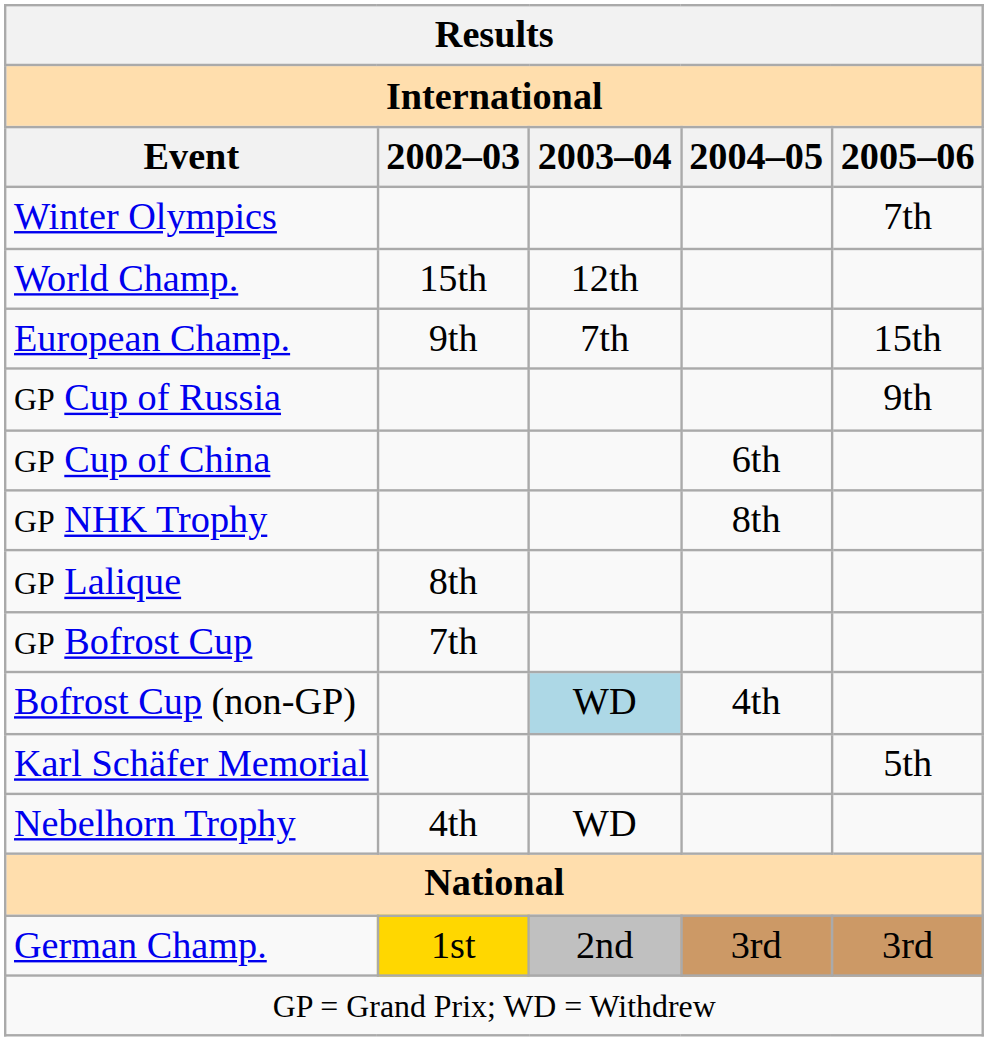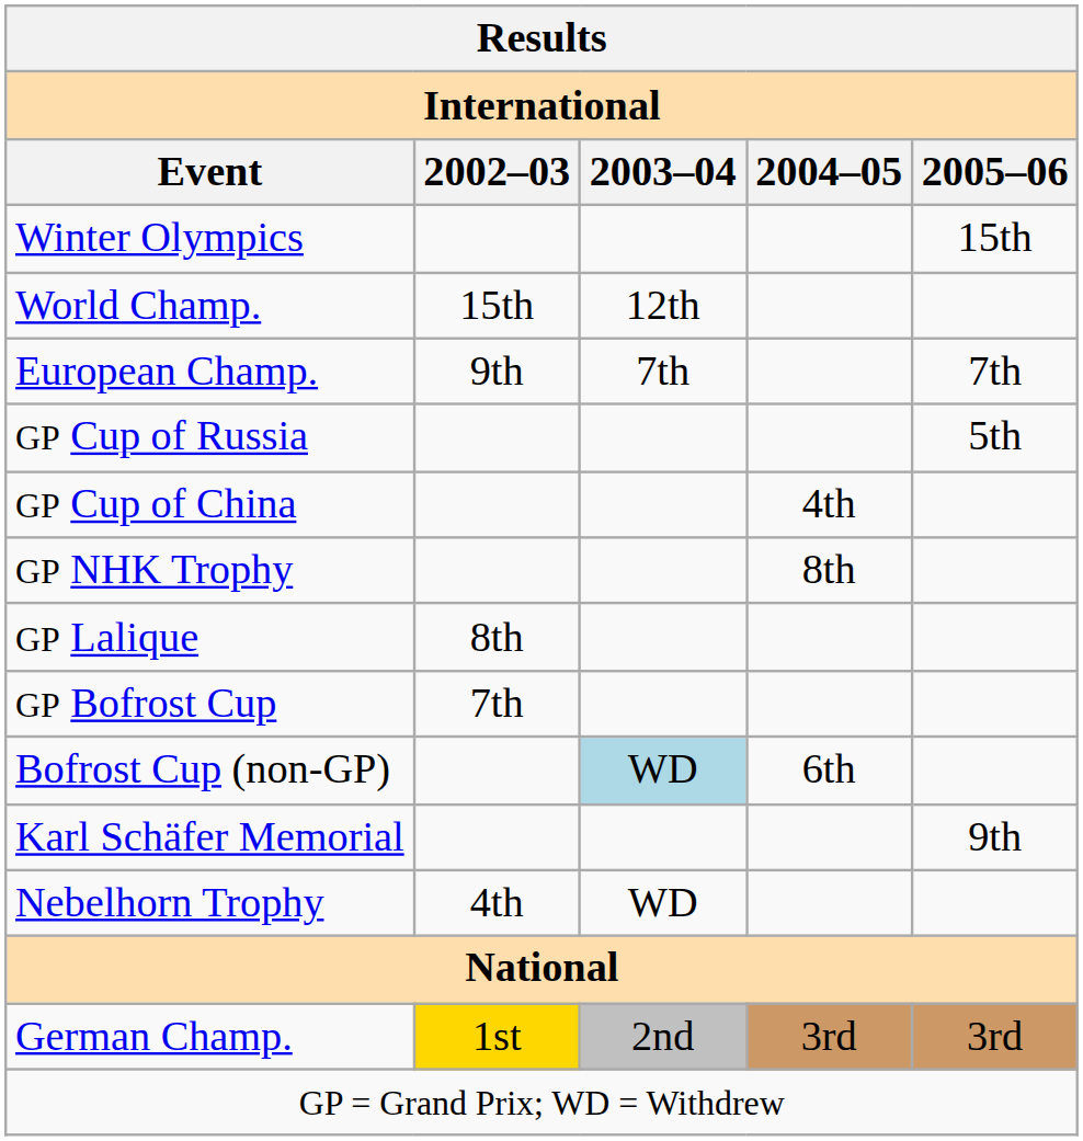 <table class="wikitable" style="text-align:center">
 <tr>
 <th colspan=5 align=center><strong>Results</strong></th>
 </tr>
 <tr>
 <th style="background-color: #ffdead; " colspan=5 align=center><strong>International</strong></th>
 </tr>
 <tr>
 <th>Event</th>
 <th>2002–03</th>
 <th>2003–04</th>
 <th>2004–05</th>
 <th>2005–06</th>
 </tr>
 <tr>
 <td align=left><a href='#'>Winter Olympics</a></td>
 <td></td>
 <td></td>
 <td></td>
-<td>7th</td>
+<td>15th</td>
 </tr>
 <tr>
 <td align=left><a href='#'>World Champ.</a></td>
 <td>15th</td>
 <td>12th</td>
 <td></td>
 <td></td>
 </tr>
 <tr>
 <td align=left><a href='#'>European Champ.</a></td>
 <td>9th</td>
 <td>7th</td>
 <td></td>
-<td>15th</td>
+<td>7th</td>
 </tr>
 <tr>
 <td align=left><small>GP</small> <a href='#'>Cup of Russia</a></td>
 <td></td>
 <td></td>
 <td></td>
-<td>9th</td>
+<td>5th</td>
 </tr>
 <tr>
 <td align=left><small>GP</small> <a href='#'>Cup of China</a></td>
 <td></td>
 <td></td>
-<td>6th</td>
+<td>4th</td>
 <td></td>
 </tr>
 <tr>
 <td align=left><small>GP</small> <a href='#'>NHK Trophy</a></td>
 <td></td>
 <td></td>
 <td>8th</td>
 <td></td>
 </tr>
 <tr>
 <td align=left><small>GP</small> <a href='#'>Lalique</a></td>
 <td>8th</td>
 <td></td>
 <td></td>
 <td></td>
 </tr>
 <tr>
 <td align=left><small>GP</small> <a href='#'>Bofrost Cup</a></td>
 <td>7th</td>
 <td></td>
 <td></td>
 <td></td>
 </tr>
 <tr>
 <td align=left><a href='#'>Bofrost Cup</a> (non-GP)</td>
 <td></td>
 <td style="background: lightblue;">WD</td>
-<td>4th</td>
+<td>6th</td>
 <td></td>
 </tr>
 <tr>
 <td align=left><a href='#'>Karl Schäfer Memorial</a></td>
 <td></td>
 <td></td>
 <td></td>
-<td>5th</td>
+<td>9th</td>
 </tr>
 <tr>
 <td align=left><a href='#'>Nebelhorn Trophy</a></td>
 <td>4th</td>
 <td>WD</td>
 <td></td>
 <td></td>
 </tr>
 <tr>
 <th style="background-color: #ffdead; " colspan=5 align=center><strong>National</strong></th>
 </tr>
 <tr>
 <td align=left><a href='#'>German Champ.</a></td>
 <td bgcolor=gold>1st</td>
 <td bgcolor=silver>2nd</td>
 <td bgcolor=cc9966>3rd</td>
 <td bgcolor=cc9966>3rd</td>
 </tr>
 <tr>
 <td colspan=5 align=center><small> GP = Grand Prix; WD = Withdrew </small></td>
 </tr>
 </table>
